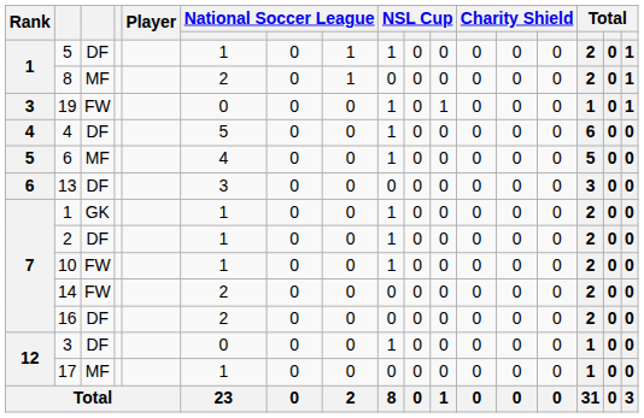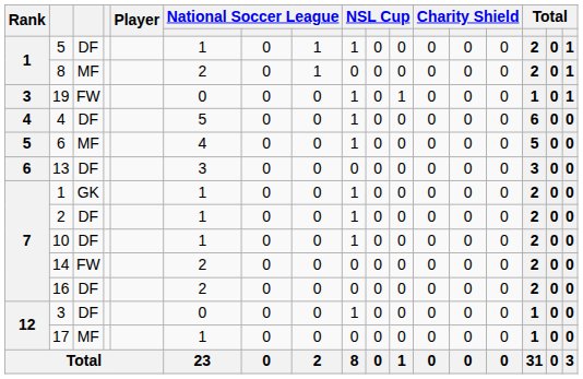 <table class="wikitable sortable" style="text-align:center">
 <tr>
 <th rowspan="2">Rank</th>
 <th rowspan="2"></th>
 <th rowspan="2"></th>
 <th rowspan="2"></th>
 <th rowspan="2">Player</th>
 <th colspan="3"><a href='#'>National Soccer League</a></th>
 <th colspan="3"><a href='#'>NSL Cup</a></th>
 <th colspan="3"><a href='#'>Charity Shield</a></th>
 <th colspan="3">Total</th>
 </tr>
 <tr>
 <th></th>
 <th></th>
 <th></th>
 <th></th>
 <th></th>
 <th></th>
 <th></th>
 <th></th>
 <th></th>
 <th></th>
 <th></th>
 <th></th>
 </tr>
 <tr>
 <th rowspan="2">1</th>
 <td>5</td>
 <td>DF</td>
 <td></td>
 <td align="left"><br></td>
 <td>1</td>
 <td>0</td>
 <td>1<br></td>
 <td>1</td>
 <td>0</td>
 <td>0<br></td>
 <td>0</td>
 <td>0</td>
 <td>0<br></td>
 <th>2</th>
 <th>0</th>
 <th>1</th>
 </tr>
 <tr>
 <td>8</td>
 <td>MF</td>
 <td></td>
 <td align="left"><br></td>
 <td>2</td>
 <td>0</td>
 <td>1<br></td>
 <td>0</td>
 <td>0</td>
 <td>0<br></td>
 <td>0</td>
 <td>0</td>
 <td>0<br></td>
 <th>2</th>
 <th>0</th>
 <th>1</th>
 </tr>
 <tr>
 <th>3</th>
 <td>19</td>
 <td>FW</td>
 <td></td>
 <td align="left"><br></td>
 <td>0</td>
 <td>0</td>
 <td>0<br></td>
 <td>1</td>
 <td>0</td>
 <td>1<br></td>
 <td>0</td>
 <td>0</td>
 <td>0<br></td>
 <th>1</th>
 <th>0</th>
 <th>1</th>
 </tr>
 <tr>
 <th>4</th>
 <td>4</td>
 <td>DF</td>
 <td></td>
 <td align="left"><br></td>
 <td>5</td>
 <td>0</td>
 <td>0<br></td>
 <td>1</td>
 <td>0</td>
 <td>0<br></td>
 <td>0</td>
 <td>0</td>
 <td>0<br></td>
 <th>6</th>
 <th>0</th>
 <th>0</th>
 </tr>
 <tr>
 <th>5</th>
 <td>6</td>
 <td>MF</td>
 <td></td>
 <td align="left"><br></td>
 <td>4</td>
 <td>0</td>
 <td>0<br></td>
 <td>1</td>
 <td>0</td>
 <td>0<br></td>
 <td>0</td>
 <td>0</td>
 <td>0<br></td>
 <th>5</th>
 <th>0</th>
 <th>0</th>
 </tr>
 <tr>
 <th>6</th>
 <td>13</td>
 <td>DF</td>
 <td></td>
 <td align="left"><br></td>
 <td>3</td>
 <td>0</td>
 <td>0<br></td>
 <td>0</td>
 <td>0</td>
 <td>0<br></td>
 <td>0</td>
 <td>0</td>
 <td>0<br></td>
 <th>3</th>
 <th>0</th>
 <th>0</th>
 </tr>
 <tr>
 <th rowspan="5">7</th>
 <td>1</td>
 <td>GK</td>
 <td></td>
 <td align="left"><br></td>
 <td>1</td>
 <td>0</td>
 <td>0<br></td>
 <td>1</td>
 <td>0</td>
 <td>0<br></td>
 <td>0</td>
 <td>0</td>
 <td>0<br></td>
 <th>2</th>
 <th>0</th>
 <th>0</th>
 </tr>
 <tr>
 <td>2</td>
 <td>DF</td>
 <td></td>
 <td align="left"><br></td>
 <td>1</td>
 <td>0</td>
 <td>0<br></td>
 <td>1</td>
 <td>0</td>
 <td>0<br></td>
 <td>0</td>
 <td>0</td>
 <td>0<br></td>
 <th>2</th>
 <th>0</th>
 <th>0</th>
 </tr>
 <tr>
 <td>10</td>
-<td>FW</td>
+<td>DF</td>
 <td></td>
 <td align="left"><br></td>
 <td>1</td>
 <td>0</td>
 <td>0<br></td>
 <td>1</td>
 <td>0</td>
 <td>0<br></td>
 <td>0</td>
 <td>0</td>
 <td>0<br></td>
 <th>2</th>
 <th>0</th>
 <th>0</th>
 </tr>
 <tr>
 <td>14</td>
 <td>FW</td>
 <td></td>
 <td align="left"><br></td>
 <td>2</td>
 <td>0</td>
 <td>0<br></td>
 <td>0</td>
 <td>0</td>
 <td>0<br></td>
 <td>0</td>
 <td>0</td>
 <td>0<br></td>
 <th>2</th>
 <th>0</th>
 <th>0</th>
 </tr>
 <tr>
 <td>16</td>
 <td>DF</td>
 <td></td>
 <td align="left"><br></td>
 <td>2</td>
 <td>0</td>
 <td>0<br></td>
 <td>0</td>
 <td>0</td>
 <td>0<br></td>
 <td>0</td>
 <td>0</td>
 <td>0<br></td>
 <th>2</th>
 <th>0</th>
 <th>0</th>
 </tr>
 <tr>
 <th rowspan="2">12</th>
 <td>3</td>
 <td>DF</td>
 <td></td>
 <td align="left"><br></td>
 <td>0</td>
 <td>0</td>
 <td>0<br></td>
 <td>1</td>
 <td>0</td>
 <td>0<br></td>
 <td>0</td>
 <td>0</td>
 <td>0<br></td>
 <th>1</th>
 <th>0</th>
 <th>0</th>
 </tr>
 <tr>
 <td>17</td>
 <td>MF</td>
 <td></td>
 <td align="left"><br></td>
 <td>1</td>
 <td>0</td>
 <td>0<br></td>
 <td>0</td>
 <td>0</td>
 <td>0<br></td>
 <td>0</td>
 <td>0</td>
 <td>0<br></td>
 <th>1</th>
 <th>0</th>
 <th>0</th>
 </tr>
 <tr>
 <th colspan="5">Total<br></th>
 <th>23</th>
 <th>0</th>
 <th>2<br></th>
 <th>8</th>
 <th>0</th>
 <th>1<br></th>
 <th>0</th>
 <th>0</th>
 <th>0<br></th>
 <th>31</th>
 <th>0</th>
 <th>3</th>
 </tr>
 </table>
